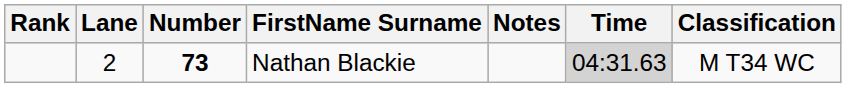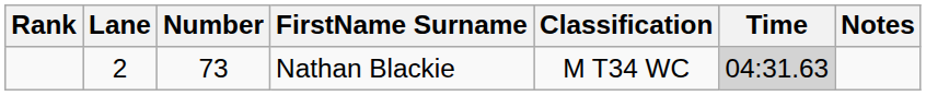 <table class="wikitable sortable" style="text-align:center">
 <tr>
 <th>Rank</th>
 <th>Lane</th>
 <th>Number</th>
 <th>FirstName Surname</th>
+<th>Classification</th>
+<th>Time</th>
 <th>Notes</th>
-<th>Time</th>
-<th>Classification</th>
 </tr>
 <tr>
 <td></td>
 <td>2</td>
-<td><strong>73</strong></td>
+<td>73</td>
 <td style="text-align:left"> Nathan Blackie</td>
+<td>M T34 WC</td>
+<td style="background: lightgrey;">04:31.63</td>
 <td></td>
-<td style="background: lightgrey;">04:31.63</td>
-<td>M T34 WC</td>
 </tr>
 </table>
